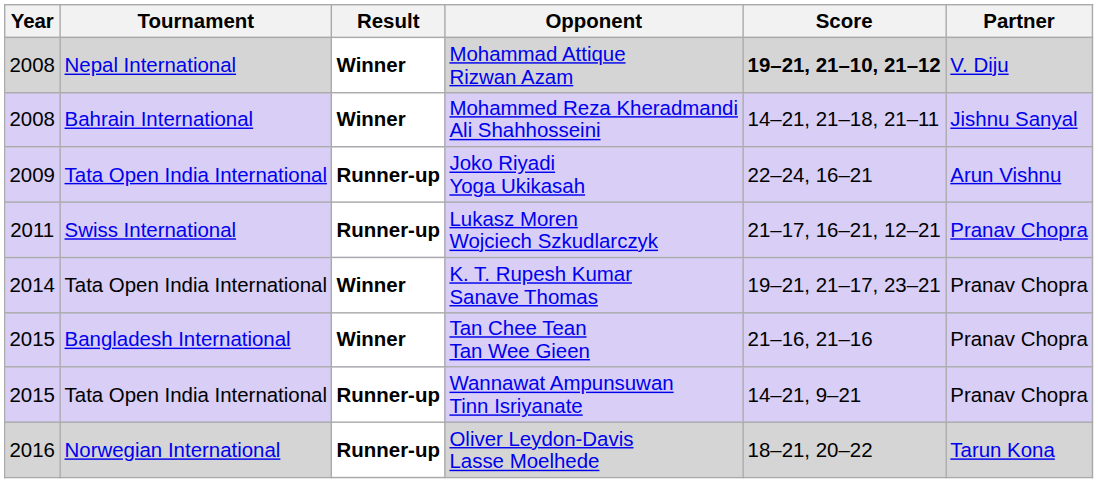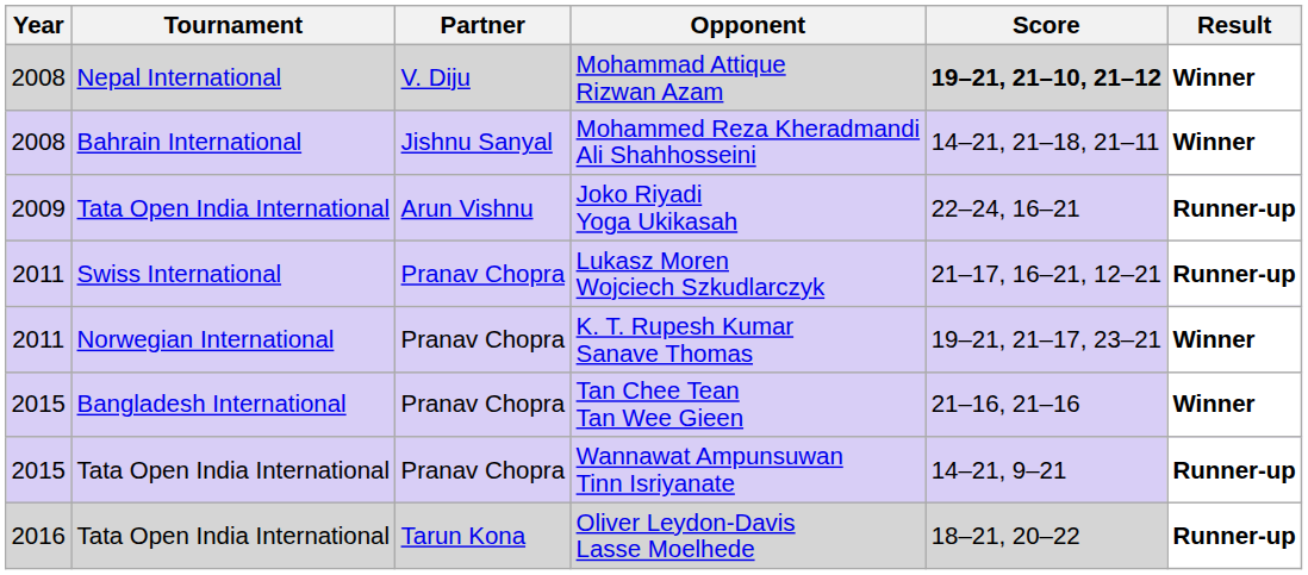 <table class="sortable wikitable" style="font-size: 90%;">
 <tr>
 <th>Year</th>
 <th>Tournament</th>
-<th>Result</th>
+<th>Partner</th>
 <th>Opponent</th>
 <th>Score</th>
-<th>Partner</th>
+<th>Result</th>
 </tr>
 <tr style="background:#D5D5D5">
 <td align="center">2008</td>
 <td align="left"><a href='#'>Nepal International</a></td>
-<td style="text-align:left; background:white"> <strong>Winner</strong></td>
+<td align="left"> <a href='#'>V. Diju</a></td>
 <td align="left"> <a href='#'>Mohammad Attique</a> <br>  <a href='#'>Rizwan Azam</a></td>
 <td align="left"><strong>19–21, 21–10, 21–12</strong></td>
-<td align="left"> <a href='#'>V. Diju</a></td>
+<td style="text-align:left; background:white"> <strong>Winner</strong></td>
 </tr>
 <tr style="background:#D8CEF6">
 <td align="center">2008</td>
 <td align="left"><a href='#'>Bahrain International</a></td>
-<td style="text-align:left; background:white"> <strong>Winner</strong></td>
+<td align="left"> <a href='#'>Jishnu Sanyal</a></td>
 <td align="left"> <a href='#'>Mohammed Reza Kheradmandi</a> <br>  <a href='#'>Ali Shahhosseini</a></td>
 <td align="left">14–21, 21–18, 21–11</td>
-<td align="left"> <a href='#'>Jishnu Sanyal</a></td>
+<td style="text-align:left; background:white"> <strong>Winner</strong></td>
 </tr>
 <tr style="background:#D8CEF6">
 <td align="center">2009</td>
 <td align="left"><a href='#'>Tata Open India International</a></td>
-<td style="text-align:left; background:white"> <strong>Runner-up</strong></td>
+<td align="left"> <a href='#'>Arun Vishnu</a></td>
 <td align="left"> <a href='#'>Joko Riyadi</a> <br>  <a href='#'>Yoga Ukikasah</a></td>
 <td align="left">22–24, 16–21</td>
-<td align="left"> <a href='#'>Arun Vishnu</a></td>
+<td style="text-align:left; background:white"> <strong>Runner-up</strong></td>
 </tr>
 <tr style="background:#D8CEF6">
 <td align="center">2011</td>
 <td align="left"><a href='#'>Swiss International</a></td>
-<td style="text-align:left; background:white"> <strong>Runner-up</strong></td>
+<td align="left"> <a href='#'>Pranav Chopra</a></td>
 <td align="left"> <a href='#'>Lukasz Moren</a> <br>  <a href='#'>Wojciech Szkudlarczyk</a></td>
 <td align="left">21–17, 16–21, 12–21</td>
-<td align="left"> <a href='#'>Pranav Chopra</a></td>
+<td style="text-align:left; background:white"> <strong>Runner-up</strong></td>
 </tr>
 <tr style="background:#D8CEF6">
-<td align="center">2014</td>
-<td align="left">Tata Open India International</td>
-<td style="text-align:left; background:white"> <strong>Winner</strong></td>
+<td align="center">2011</td>
+<td align="left"><a href='#'>Norwegian International</a></td>
+<td align="left"> Pranav Chopra</td>
 <td align="left"> <a href='#'>K. T. Rupesh Kumar</a> <br>  <a href='#'>Sanave Thomas</a></td>
 <td align="left">19–21, 21–17, 23–21</td>
-<td align="left"> Pranav Chopra</td>
+<td style="text-align:left; background:white"> <strong>Winner</strong></td>
 </tr>
 <tr style="background:#D8CEF6">
 <td align="center">2015</td>
 <td align="left"><a href='#'>Bangladesh International</a></td>
-<td style="text-align:left; background:white"> <strong>Winner</strong></td>
+<td align="left"> Pranav Chopra</td>
 <td align="left"> <a href='#'>Tan Chee Tean</a> <br>  <a href='#'>Tan Wee Gieen</a></td>
 <td align="left">21–16, 21–16</td>
-<td align="left"> Pranav Chopra</td>
+<td style="text-align:left; background:white"> <strong>Winner</strong></td>
 </tr>
 <tr style="background:#D8CEF6">
 <td align="center">2015</td>
 <td align="left">Tata Open India International</td>
-<td style="text-align:left; background:white"> <strong>Runner-up</strong></td>
+<td align="left"> Pranav Chopra</td>
 <td align="left"> <a href='#'>Wannawat Ampunsuwan</a> <br>  <a href='#'>Tinn Isriyanate</a></td>
 <td align="left">14–21, 9–21</td>
-<td align="left"> Pranav Chopra</td>
+<td style="text-align:left; background:white"> <strong>Runner-up</strong></td>
 </tr>
 <tr style="background:#D5D5D5">
 <td align="center">2016</td>
-<td align="left"><a href='#'>Norwegian International</a></td>
-<td style="text-align:left; background:white"> <strong>Runner-up</strong></td>
+<td align="left">Tata Open India International</td>
+<td align="left"> <a href='#'>Tarun Kona</a></td>
 <td align="left"> <a href='#'>Oliver Leydon-Davis</a> <br>  <a href='#'>Lasse Moelhede</a></td>
 <td align="left">18–21, 20–22</td>
-<td align="left"> <a href='#'>Tarun Kona</a></td>
+<td style="text-align:left; background:white"> <strong>Runner-up</strong></td>
 </tr>
 </table>
